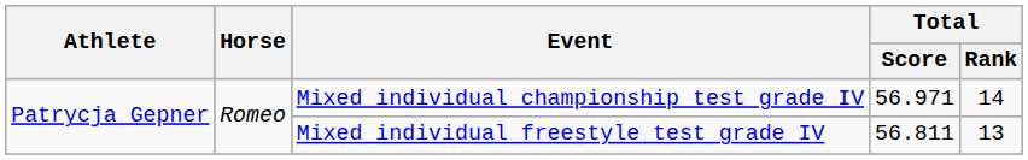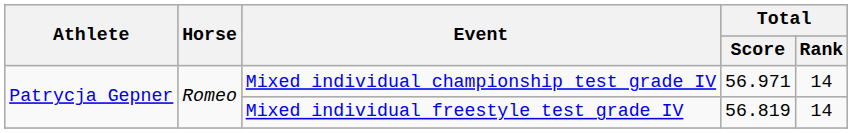 <table class=wikitable style="font-size:90%">
 <tr>
 <th rowspan="2">Athlete</th>
 <th rowspan="2">Horse</th>
 <th rowspan="2">Event</th>
 <th colspan="2">Total</th>
 </tr>
 <tr>
 <th>Score</th>
 <th>Rank</th>
 </tr>
 <tr>
 <td rowspan="2"><a href='#'>Patrycja Gepner</a></td>
 <td rowspan="2"><em>Romeo</em></td>
 <td><a href='#'>Mixed individual championship test grade IV</a></td>
 <td align="center">56.971</td>
 <td align="center">14</td>
 </tr>
 <tr>
 <td><a href='#'>Mixed individual freestyle test grade IV</a></td>
-<td align="center">56.811</td>
-<td align="center">13</td>
+<td align="center">56.819</td>
+<td align="center">14</td>
 </tr>
 </table>
